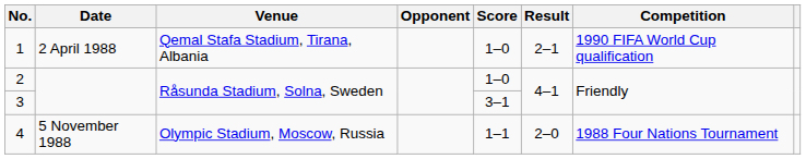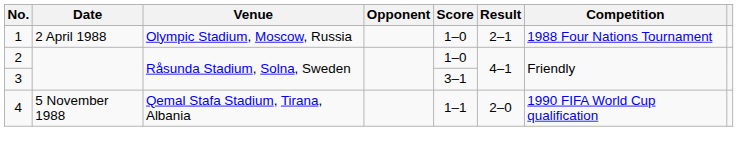 <table class="wikitable sortable">
 <tr>
 <th scope="col">No.</th>
 <th scope="col">Date</th>
 <th scope="col">Venue</th>
 <th scope="col">Opponent</th>
 <th scope="col">Score</th>
 <th scope="col">Result</th>
 <th scope="col">Competition</th>
 <th scope="col" class="unsortable"></th>
 </tr>
 <tr>
 <td align="center">1</td>
 <td>2 April 1988</td>
-<td><a href='#'>Qemal Stafa Stadium</a>, <a href='#'>Tirana</a>, Albania</td>
+<td><a href='#'>Olympic Stadium</a>, <a href='#'>Moscow</a>, Russia</td>
 <td></td>
 <td align="center">1–0</td>
 <td align="center">2–1</td>
-<td><a href='#'>1990 FIFA World Cup qualification</a></td>
+<td><a href='#'>1988 Four Nations Tournament</a></td>
 <td></td>
 </tr>
 <tr>
 <td align="center">2</td>
 <td rowspan="2"></td>
 <td rowspan="2"><a href='#'>Råsunda Stadium</a>, <a href='#'>Solna</a>, Sweden</td>
 <td rowspan="2"></td>
 <td align="center">1–0</td>
 <td rowspan="2" align="center">4–1</td>
 <td rowspan="2">Friendly</td>
 <td rowspan="2"></td>
 </tr>
 <tr>
 <td align="center">3</td>
 <td align="center">3–1</td>
 </tr>
 <tr>
 <td align="center">4</td>
 <td>5 November 1988</td>
-<td><a href='#'>Olympic Stadium</a>, <a href='#'>Moscow</a>, Russia</td>
+<td><a href='#'>Qemal Stafa Stadium</a>, <a href='#'>Tirana</a>, Albania</td>
 <td></td>
 <td align="center">1–1</td>
 <td align="center">2–0</td>
-<td><a href='#'>1988 Four Nations Tournament</a></td>
+<td><a href='#'>1990 FIFA World Cup qualification</a></td>
 <td></td>
 </tr>
 </table>
